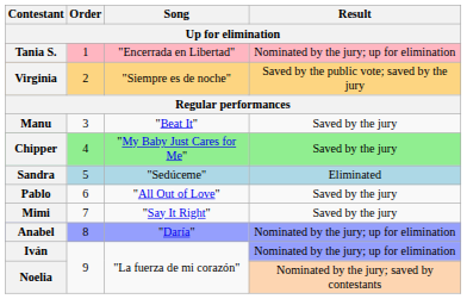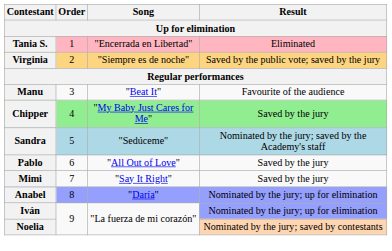 <table class="wikitable plainrowheaders" style="text-align:center;">
 <tr>
 <th scope="col">Contestant</th>
 <th scope="col">Order</th>
 <th scope="col">Song</th>
 <th scope="col">Result</th>
 </tr>
 <tr>
 <th colspan="4">Up for elimination</th>
 </tr>
 <tr style="background:lightpink;">
 <th scope="row">Tania S.</th>
 <td>1</td>
 <td>"Encerrada en Libertad"</td>
-<td>Nominated by the jury; up for elimination</td>
+<td>Eliminated</td>
 </tr>
 <tr style="background:#fdd581;">
 <th scope="row">Virginia</th>
 <td>2</td>
 <td>"Siempre es de noche"</td>
 <td>Saved by the public vote; saved by the jury</td>
 </tr>
 <tr>
 <th colspan="4">Regular performances</th>
 </tr>
 <tr>
 <th scope="row">Manu</th>
 <td>3</td>
 <td>"<a href='#'>Beat It</a>"</td>
-<td>Saved by the jury</td>
+<td>Favourite of the audience</td>
 </tr>
 <tr style="background:lightgreen;">
 <th scope="row">Chipper</th>
 <td>4</td>
 <td>"<a href='#'>My Baby Just Cares for Me</a>"</td>
 <td>Saved by the jury</td>
 </tr>
 <tr style="background:lightblue;">
 <th scope="row">Sandra</th>
 <td>5</td>
 <td>"Sedúceme"</td>
-<td>Eliminated</td>
+<td>Nominated by the jury; saved by the Academy's staff</td>
 </tr>
 <tr>
 <th scope="row">Pablo</th>
 <td>6</td>
 <td>"<a href='#'>All Out of Love</a>"</td>
 <td>Saved by the jury</td>
 </tr>
 <tr>
 <th scope="row">Mimi</th>
 <td>7</td>
 <td>"<a href='#'>Say It Right</a>"</td>
 <td>Saved by the jury</td>
 </tr>
 <tr style="background:#959ffd;">
 <th scope="row">Anabel</th>
 <td>8</td>
 <td>"<a href='#'>Daría</a>"</td>
 <td>Nominated by the jury; up for elimination</td>
 </tr>
 <tr>
 <th scope="row">Iván</th>
 <td rowspan="2">9</td>
 <td rowspan="2">"La fuerza de mi corazón"</td>
 <td style="background:#959ffd;">Nominated by the jury; up for elimination</td>
 </tr>
 <tr>
 <th scope="row">Noelia</th>
 <td style="background:#fdd5b1;">Nominated by the jury; saved by contestants</td>
 </tr>
 </table>
